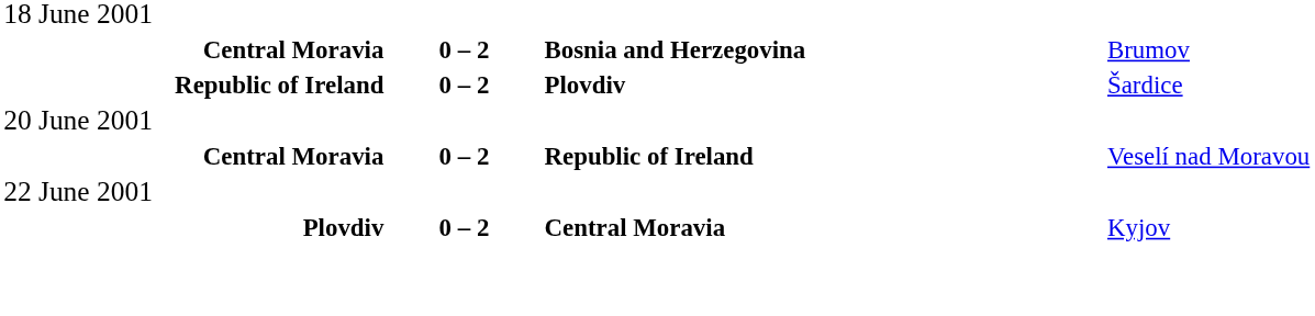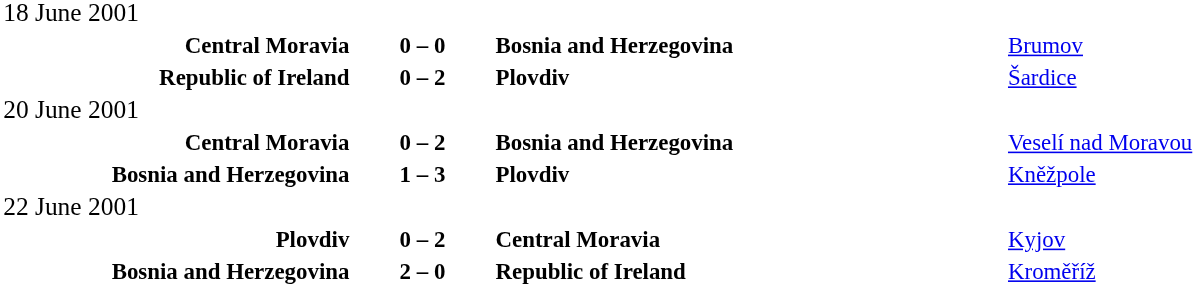 <table width=100% cellspacing=1>
 <tr>
 <th width=25%></th>
 <th width=10%></th>
 <th></th>
 </tr>
 <tr>
 <td>18 June 2001</td>
 </tr>
 <tr style=font-size:90%>
 <td align=right><strong>Central Moravia</strong></td>
-<td align=center><strong>0 – 2</strong></td>
+<td align=center><strong>0 – 0</strong></td>
 <td><strong>Bosnia and Herzegovina</strong></td>
 <td><a href='#'>Brumov</a></td>
 </tr>
 <tr style=font-size:90%>
 <td align=right><strong>Republic of Ireland</strong></td>
 <td align=center><strong>0 – 2</strong></td>
 <td><strong>Plovdiv</strong></td>
 <td><a href='#'>Šardice</a></td>
 </tr>
 <tr>
 <td>20 June 2001</td>
 </tr>
 <tr style=font-size:90%>
 <td align=right><strong>Central Moravia</strong></td>
 <td align=center><strong>0 – 2</strong></td>
-<td><strong>Republic of Ireland</strong></td>
+<td><strong>Bosnia and Herzegovina</strong></td>
 <td><a href='#'>Veselí nad Moravou</a></td>
+</tr>
+<tr style=font-size:90%>
+<td align=right><strong>Bosnia and Herzegovina</strong></td>
+<td align=center><strong>1 – 3</strong></td>
+<td><strong>Plovdiv</strong></td>
+<td><a href='#'>Kněžpole</a></td>
 </tr>
 <tr>
 <td>22 June 2001</td>
 </tr>
 <tr style=font-size:90%>
 <td align=right><strong>Plovdiv</strong></td>
 <td align=center><strong>0 – 2</strong></td>
 <td><strong>Central Moravia</strong></td>
 <td><a href='#'>Kyjov</a></td>
 </tr>
+<tr style=font-size:90%>
+<td align=right><strong>Bosnia and Herzegovina</strong></td>
+<td align=center><strong>2 – 0</strong></td>
+<td><strong>Republic of Ireland</strong></td>
+<td><a href='#'>Kroměříž</a></td>
+</tr>
 </table>
